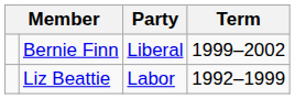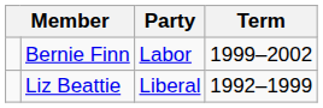 <table class="wikitable">
 <tr>
 <th colspan="2">Member</th>
 <th>Party</th>
 <th>Term</th>
 </tr>
 <tr>
 <td> </td>
 <td><a href='#'>Bernie Finn</a></td>
-<td><a href='#'>Liberal</a></td>
+<td><a href='#'>Labor</a></td>
 <td>1999–2002</td>
 </tr>
 <tr>
 <td> </td>
 <td><a href='#'>Liz Beattie</a></td>
-<td><a href='#'>Labor</a></td>
+<td><a href='#'>Liberal</a></td>
 <td>1992–1999</td>
 </tr>
 </table>
